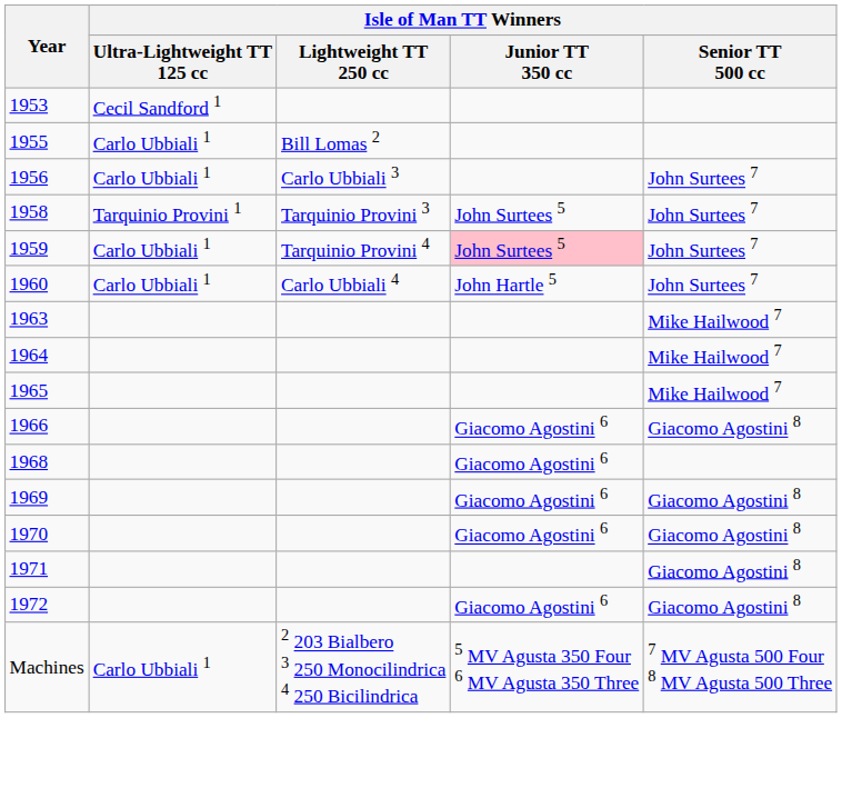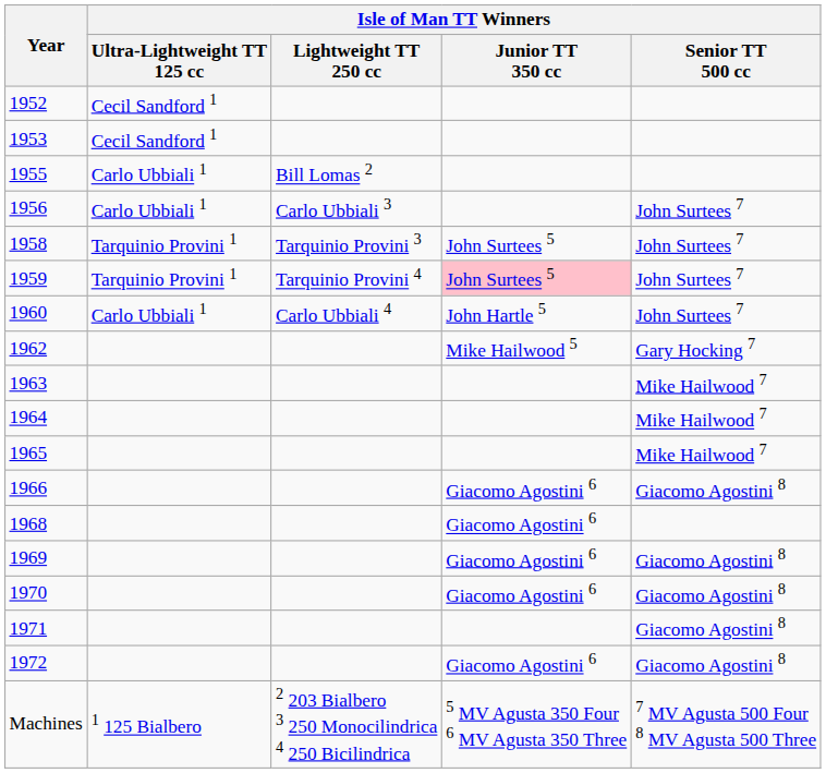 <table class="wikitable">
 <tr>
 <th rowspan=2>Year</th>
 <th colspan=4><a href='#'>Isle of Man TT</a> Winners</th>
 </tr>
 <tr>
 <th>Ultra-Lightweight TT<br>125 cc</th>
 <th>Lightweight TT<br>250 cc</th>
 <th>Junior TT<br>350 cc</th>
 <th>Senior TT<br>500 cc</th>
+</tr>
+<tr>
+<td><a href='#'>1952</a></td>
+<td> <a href='#'>Cecil Sandford</a> <sup>1</sup></td>
+<td></td>
+<td></td>
+<td></td>
 </tr>
 <tr>
 <td><a href='#'>1953</a></td>
 <td> <a href='#'>Cecil Sandford</a> <sup>1</sup></td>
 <td></td>
 <td></td>
 <td></td>
 </tr>
 <tr>
 <td><a href='#'>1955</a></td>
 <td> <a href='#'>Carlo Ubbiali</a> <sup>1</sup></td>
 <td> <a href='#'>Bill Lomas</a> <sup>2</sup></td>
 <td></td>
 <td></td>
 </tr>
 <tr>
 <td><a href='#'>1956</a></td>
 <td> <a href='#'>Carlo Ubbiali</a> <sup>1</sup></td>
 <td> <a href='#'>Carlo Ubbiali</a> <sup>3</sup></td>
 <td></td>
 <td> <a href='#'>John Surtees</a> <sup>7</sup></td>
 </tr>
 <tr>
 <td><a href='#'>1958</a></td>
 <td> <a href='#'>Tarquinio Provini</a> <sup>1</sup></td>
 <td> <a href='#'>Tarquinio Provini</a> <sup>3</sup></td>
 <td> <a href='#'>John Surtees</a> <sup>5</sup></td>
 <td> <a href='#'>John Surtees</a> <sup>7</sup></td>
 </tr>
 <tr>
 <td><a href='#'>1959</a></td>
-<td> <a href='#'>Carlo Ubbiali</a> <sup>1</sup></td>
+<td> <a href='#'>Tarquinio Provini</a> <sup>1</sup></td>
 <td> <a href='#'>Tarquinio Provini</a> <sup>4</sup></td>
 <td style="background: pink;"> <a href='#'>John Surtees</a> <sup>5</sup></td>
 <td> <a href='#'>John Surtees</a> <sup>7</sup></td>
 </tr>
 <tr>
 <td><a href='#'>1960</a></td>
 <td> <a href='#'>Carlo Ubbiali</a> <sup>1</sup></td>
 <td> <a href='#'>Carlo Ubbiali</a> <sup>4</sup></td>
 <td> <a href='#'>John Hartle</a> <sup>5</sup></td>
 <td> <a href='#'>John Surtees</a> <sup>7</sup></td>
+</tr>
+<tr>
+<td><a href='#'>1962</a></td>
+<td></td>
+<td></td>
+<td> <a href='#'>Mike Hailwood</a> <sup>5</sup></td>
+<td> <a href='#'>Gary Hocking</a> <sup>7</sup></td>
 </tr>
 <tr>
 <td><a href='#'>1963</a></td>
 <td></td>
 <td></td>
 <td></td>
 <td> <a href='#'>Mike Hailwood</a> <sup>7</sup></td>
 </tr>
 <tr>
 <td><a href='#'>1964</a></td>
 <td></td>
 <td></td>
 <td></td>
 <td> <a href='#'>Mike Hailwood</a> <sup>7</sup></td>
 </tr>
 <tr>
 <td><a href='#'>1965</a></td>
 <td></td>
 <td></td>
 <td></td>
 <td> <a href='#'>Mike Hailwood</a> <sup>7</sup></td>
 </tr>
 <tr>
 <td><a href='#'>1966</a></td>
 <td></td>
 <td></td>
 <td> <a href='#'>Giacomo Agostini</a> <sup>6</sup></td>
 <td> <a href='#'>Giacomo Agostini</a> <sup>8</sup></td>
 </tr>
 <tr>
 <td><a href='#'>1968</a></td>
 <td></td>
 <td></td>
 <td> <a href='#'>Giacomo Agostini</a> <sup>6</sup></td>
 <td></td>
 </tr>
 <tr>
 <td><a href='#'>1969</a></td>
 <td></td>
 <td></td>
 <td> <a href='#'>Giacomo Agostini</a> <sup>6</sup></td>
 <td> <a href='#'>Giacomo Agostini</a> <sup>8</sup></td>
 </tr>
 <tr>
 <td><a href='#'>1970</a></td>
 <td></td>
 <td></td>
 <td> <a href='#'>Giacomo Agostini</a> <sup>6</sup></td>
 <td> <a href='#'>Giacomo Agostini</a> <sup>8</sup></td>
 </tr>
 <tr>
 <td><a href='#'>1971</a></td>
 <td></td>
 <td></td>
 <td></td>
 <td> <a href='#'>Giacomo Agostini</a> <sup>8</sup></td>
 </tr>
 <tr>
 <td><a href='#'>1972</a></td>
 <td></td>
 <td></td>
 <td> <a href='#'>Giacomo Agostini</a> <sup>6</sup></td>
 <td> <a href='#'>Giacomo Agostini</a> <sup>8</sup></td>
 </tr>
 <tr>
 <td>Machines</td>
-<td> <a href='#'>Carlo Ubbiali</a> <sup>1</sup></td>
+<td><sup>1</sup> <a href='#'>125 Bialbero</a></td>
 <td><sup>2</sup> <a href='#'>203 Bialbero</a><br> <sup>3</sup> <a href='#'>250 Monocilindrica</a><br> <sup>4</sup> <a href='#'>250 Bicilindrica</a></td>
 <td><sup>5</sup> <a href='#'>MV Agusta 350 Four</a><br> <sup>6</sup> <a href='#'>MV Agusta 350 Three</a><br></td>
 <td><sup>7</sup> <a href='#'>MV Agusta 500 Four</a><br> <sup>8</sup> <a href='#'>MV Agusta 500 Three</a></td>
 </tr>
 </table>
